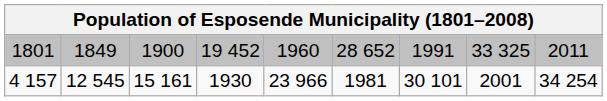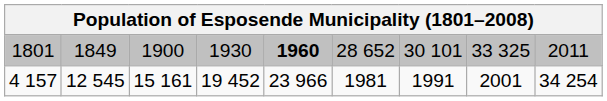 <table class="wikitable">
 <tr>
 <th colspan="9">Population of Esposende Municipality (1801–2008)</th>
 </tr>
 <tr bgcolor="#C0C0C0">
 <td align="center">1801</td>
 <td align="center">1849</td>
 <td align="center">1900</td>
-<td align="center">19 452</td>
-<td align="center">1960</td>
+<td align="center">1930</td>
+<td align="center"><strong>1960</strong></td>
 <td align="center">28 652</td>
-<td align="center">1991</td>
+<td align="center">30 101</td>
 <td align="center">33 325</td>
 <td align="center">2011</td>
 </tr>
 <tr>
 <td align="center">4 157</td>
 <td align="center">12 545</td>
 <td align="center">15 161</td>
-<td align="center">1930</td>
+<td align="center">19 452</td>
 <td align="center">23 966</td>
 <td align="center">1981</td>
-<td align="center">30 101</td>
+<td align="center">1991</td>
 <td align="center">2001</td>
 <td align="center">34 254</td>
 </tr>
 </table>
